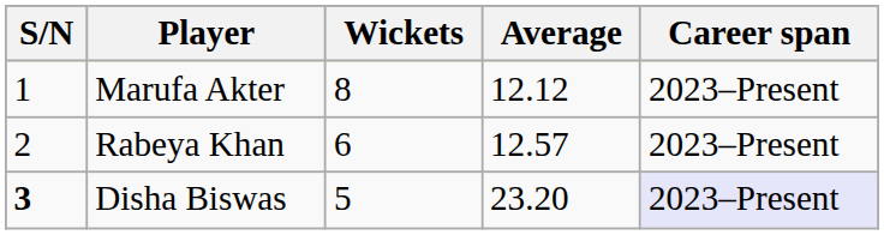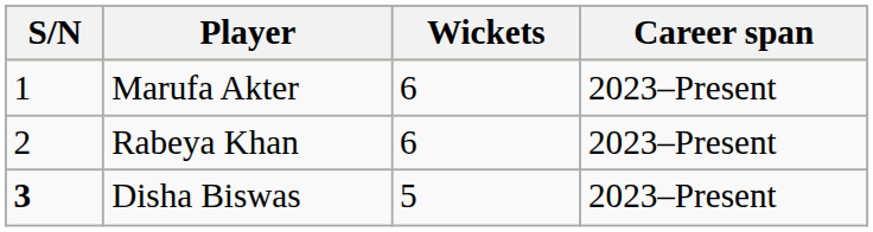 <table class="wikitable"  style="width: 400px;">
 <tr bgcolor=#bdb76b>
 <th>S/N</th>
 <th>Player</th>
 <th>Wickets</th>
-<th>Average</th>
 <th>Career span</th>
 </tr>
 <tr>
 <td>1</td>
 <td>Marufa Akter</td>
-<td>8</td>
-<td>12.12</td>
+<td>6</td>
 <td>2023–Present</td>
 </tr>
 <tr>
 <td>2</td>
 <td>Rabeya Khan</td>
 <td>6</td>
-<td>12.57</td>
 <td>2023–Present</td>
 </tr>
 <tr>
 <td><strong>3</strong></td>
 <td>Disha Biswas</td>
 <td>5</td>
-<td>23.20</td>
-<td style="background: lavender;">2023–Present</td>
+<td>2023–Present</td>
 </tr>
 </table>
